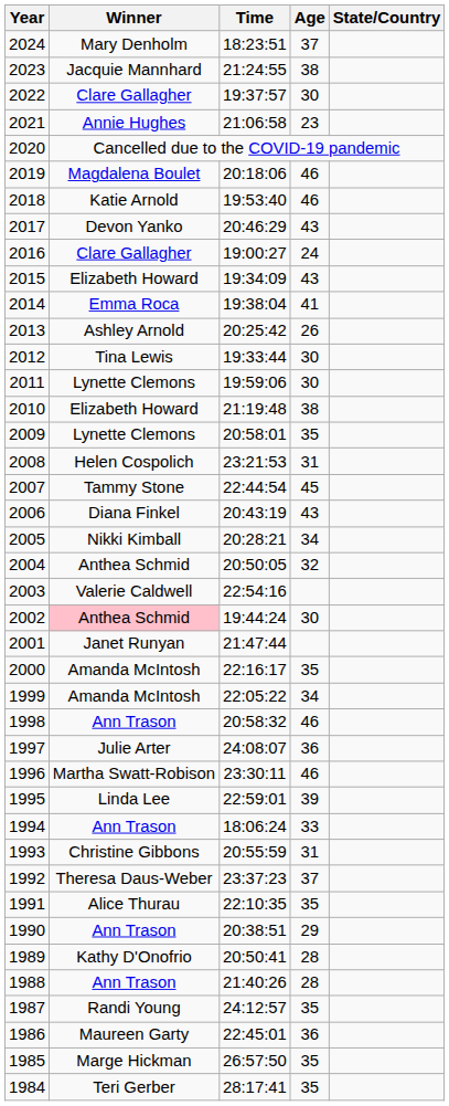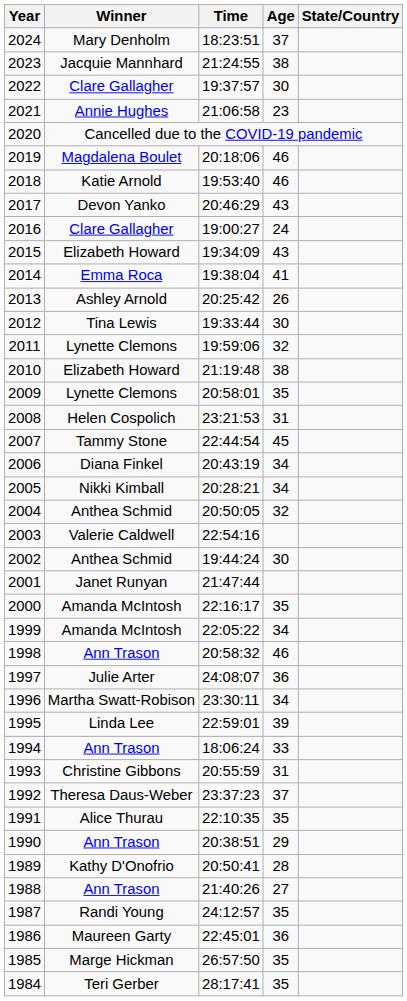 <table class="wikitable sortable" style="text-align:center" cellpadding ="2">
 <tr>
 <th>Year</th>
 <th>Winner</th>
 <th>Time</th>
 <th>Age</th>
 <th>State/Country</th>
 </tr>
 <tr>
 <td>2024</td>
 <td>Mary Denholm</td>
 <td>18:23:51</td>
 <td>37</td>
 <td></td>
 </tr>
 <tr>
 <td>2023</td>
 <td>Jacquie Mannhard</td>
 <td>21:24:55</td>
 <td>38</td>
 <td></td>
 </tr>
 <tr>
 <td>2022</td>
 <td><a href='#'>Clare Gallagher</a></td>
 <td>19:37:57</td>
 <td>30</td>
 <td></td>
 </tr>
 <tr>
 <td>2021</td>
 <td><a href='#'>Annie Hughes</a></td>
 <td>21:06:58</td>
 <td>23</td>
 <td></td>
 </tr>
 <tr>
 <td>2020</td>
 <td colspan="4">Cancelled due to the <a href='#'>COVID-19 pandemic</a></td>
 </tr>
 <tr>
 <td>2019</td>
 <td><a href='#'>Magdalena Boulet</a></td>
 <td>20:18:06</td>
 <td>46</td>
 <td></td>
 </tr>
 <tr>
 <td>2018</td>
 <td>Katie Arnold</td>
 <td>19:53:40</td>
 <td>46</td>
 <td></td>
 </tr>
 <tr>
 <td>2017</td>
 <td>Devon Yanko</td>
 <td>20:46:29</td>
 <td>43</td>
 <td></td>
 </tr>
 <tr>
 <td>2016</td>
 <td><a href='#'>Clare Gallagher</a></td>
 <td>19:00:27</td>
 <td>24</td>
 <td></td>
 </tr>
 <tr>
 <td>2015</td>
 <td>Elizabeth Howard</td>
 <td>19:34:09</td>
 <td>43</td>
 <td></td>
 </tr>
 <tr>
 <td>2014</td>
 <td><a href='#'>Emma Roca</a></td>
 <td>19:38:04</td>
 <td>41</td>
 <td></td>
 </tr>
 <tr>
 <td>2013</td>
 <td>Ashley Arnold</td>
 <td>20:25:42</td>
 <td>26</td>
 <td></td>
 </tr>
 <tr>
 <td>2012</td>
 <td>Tina Lewis</td>
 <td>19:33:44</td>
 <td>30</td>
 <td></td>
 </tr>
 <tr>
 <td>2011</td>
 <td>Lynette Clemons</td>
 <td>19:59:06</td>
-<td>30</td>
+<td>32</td>
 <td></td>
 </tr>
 <tr>
 <td>2010</td>
 <td>Elizabeth Howard</td>
 <td>21:19:48</td>
 <td>38</td>
 <td></td>
 </tr>
 <tr>
 <td>2009</td>
 <td>Lynette Clemons</td>
 <td>20:58:01</td>
 <td>35</td>
 <td></td>
 </tr>
 <tr>
 <td>2008</td>
 <td>Helen Cospolich</td>
 <td>23:21:53</td>
 <td>31</td>
 <td></td>
 </tr>
 <tr>
 <td>2007</td>
 <td>Tammy Stone</td>
 <td>22:44:54</td>
 <td>45</td>
 <td></td>
 </tr>
 <tr>
 <td>2006</td>
 <td>Diana Finkel</td>
 <td>20:43:19</td>
-<td>43</td>
+<td>34</td>
 <td></td>
 </tr>
 <tr>
 <td>2005</td>
 <td>Nikki Kimball</td>
 <td>20:28:21</td>
 <td>34</td>
 <td></td>
 </tr>
 <tr>
 <td>2004</td>
 <td>Anthea Schmid</td>
 <td>20:50:05</td>
 <td>32</td>
 <td></td>
 </tr>
 <tr>
 <td>2003</td>
 <td>Valerie Caldwell</td>
 <td>22:54:16</td>
 <td></td>
 <td></td>
 </tr>
 <tr>
 <td>2002</td>
-<td style="background: pink;">Anthea Schmid</td>
+<td>Anthea Schmid</td>
 <td>19:44:24</td>
 <td>30</td>
 <td></td>
 </tr>
 <tr>
 <td>2001</td>
 <td>Janet Runyan</td>
 <td>21:47:44</td>
 <td></td>
 <td></td>
 </tr>
 <tr>
 <td>2000</td>
 <td>Amanda McIntosh</td>
 <td>22:16:17</td>
 <td>35</td>
 <td></td>
 </tr>
 <tr>
 <td>1999</td>
 <td>Amanda McIntosh</td>
 <td>22:05:22</td>
 <td>34</td>
 <td></td>
 </tr>
 <tr>
 <td>1998</td>
 <td><a href='#'>Ann Trason</a></td>
 <td>20:58:32</td>
 <td>46</td>
 <td></td>
 </tr>
 <tr>
 <td>1997</td>
 <td>Julie Arter</td>
 <td>24:08:07</td>
 <td>36</td>
 <td></td>
 </tr>
 <tr>
 <td>1996</td>
 <td>Martha Swatt-Robison</td>
 <td>23:30:11</td>
-<td>46</td>
+<td>34</td>
 <td></td>
 </tr>
 <tr>
 <td>1995</td>
 <td>Linda Lee</td>
 <td>22:59:01</td>
 <td>39</td>
 <td></td>
 </tr>
 <tr>
 <td>1994</td>
 <td><a href='#'>Ann Trason</a></td>
 <td>18:06:24</td>
 <td>33</td>
 <td></td>
 </tr>
 <tr>
 <td>1993</td>
 <td>Christine Gibbons</td>
 <td>20:55:59</td>
 <td>31</td>
 <td></td>
 </tr>
 <tr>
 <td>1992</td>
 <td>Theresa Daus-Weber</td>
 <td>23:37:23</td>
 <td>37</td>
 <td></td>
 </tr>
 <tr>
 <td>1991</td>
 <td>Alice Thurau</td>
 <td>22:10:35</td>
 <td>35</td>
 <td></td>
 </tr>
 <tr>
 <td>1990</td>
 <td><a href='#'>Ann Trason</a></td>
 <td>20:38:51</td>
 <td>29</td>
 <td></td>
 </tr>
 <tr>
 <td>1989</td>
 <td>Kathy D'Onofrio</td>
 <td>20:50:41</td>
 <td>28</td>
 <td></td>
 </tr>
 <tr>
 <td>1988</td>
 <td><a href='#'>Ann Trason</a></td>
 <td>21:40:26</td>
-<td>28</td>
+<td>27</td>
 <td></td>
 </tr>
 <tr>
 <td>1987</td>
 <td>Randi Young</td>
 <td>24:12:57</td>
 <td>35</td>
 <td></td>
 </tr>
 <tr>
 <td>1986</td>
 <td>Maureen Garty</td>
 <td>22:45:01</td>
 <td>36</td>
 <td></td>
 </tr>
 <tr>
 <td>1985</td>
 <td>Marge Hickman</td>
 <td>26:57:50</td>
 <td>35</td>
 <td></td>
 </tr>
 <tr>
 <td>1984</td>
 <td>Teri Gerber</td>
 <td>28:17:41</td>
 <td>35</td>
 <td></td>
 </tr>
 </table>
